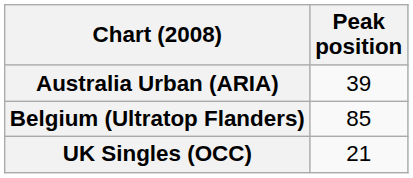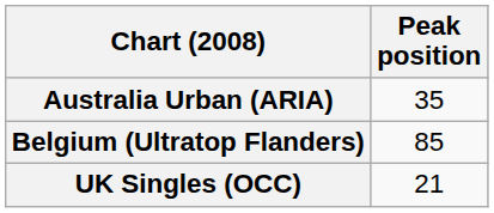 <table class="wikitable sortable plainrowheaders">
 <tr>
 <th align="left">Chart (2008)</th>
 <th align="left">Peak<br>position</th>
 </tr>
 <tr>
 <th scope="row">Australia Urban (ARIA)</th>
-<td align="center">39</td>
+<td align="center">35</td>
 </tr>
 <tr>
 <th scope="row">Belgium (Ultratop Flanders)</th>
 <td style="text-align:center;">85</td>
 </tr>
 <tr>
 <th scope="row">UK Singles (OCC)</th>
 <td style="text-align:center;">21</td>
 </tr>
 </table>
